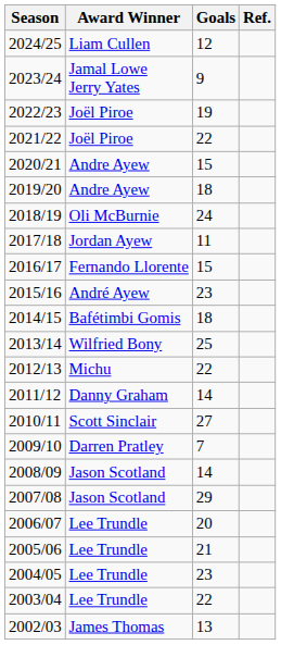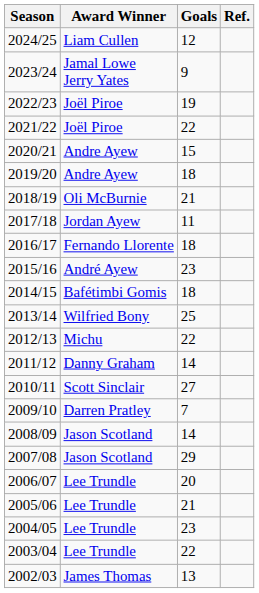 <table class="wikitable">
 <tr>
 <th>Season</th>
 <th>Award Winner</th>
 <th>Goals</th>
 <th>Ref.</th>
 </tr>
 <tr>
 <td>2024/25</td>
 <td><a href='#'>Liam Cullen</a></td>
 <td>12</td>
 <td></td>
 </tr>
 <tr>
 <td>2023/24</td>
 <td><a href='#'>Jamal Lowe</a> <br> <a href='#'>Jerry Yates</a></td>
 <td>9</td>
 <td></td>
 </tr>
 <tr>
 <td>2022/23</td>
 <td><a href='#'>Joël Piroe</a></td>
 <td>19</td>
 <td></td>
 </tr>
 <tr>
 <td>2021/22</td>
 <td><a href='#'>Joël Piroe</a></td>
 <td>22</td>
 <td></td>
 </tr>
 <tr>
 <td>2020/21</td>
 <td><a href='#'>Andre Ayew</a></td>
 <td>15</td>
 <td></td>
 </tr>
 <tr>
 <td>2019/20</td>
 <td><a href='#'>Andre Ayew</a></td>
 <td>18</td>
 <td></td>
 </tr>
 <tr>
 <td>2018/19</td>
 <td><a href='#'>Oli McBurnie</a></td>
-<td>24</td>
+<td>21</td>
 <td></td>
 </tr>
 <tr>
 <td>2017/18</td>
 <td><a href='#'>Jordan Ayew</a></td>
 <td>11</td>
 <td></td>
 </tr>
 <tr>
 <td>2016/17</td>
 <td><a href='#'>Fernando Llorente</a></td>
-<td>15</td>
+<td>18</td>
 <td></td>
 </tr>
 <tr>
 <td>2015/16</td>
 <td><a href='#'>André Ayew</a></td>
 <td>23</td>
 <td></td>
 </tr>
 <tr>
 <td>2014/15</td>
 <td><a href='#'>Bafétimbi Gomis</a></td>
 <td>18</td>
 <td></td>
 </tr>
 <tr>
 <td>2013/14</td>
 <td><a href='#'>Wilfried Bony</a></td>
 <td>25</td>
 <td></td>
 </tr>
 <tr>
 <td>2012/13</td>
 <td><a href='#'>Michu</a></td>
 <td>22</td>
 <td></td>
 </tr>
 <tr>
 <td>2011/12</td>
 <td><a href='#'>Danny Graham</a></td>
 <td>14</td>
 <td></td>
 </tr>
 <tr>
 <td>2010/11</td>
 <td><a href='#'>Scott Sinclair</a></td>
 <td>27</td>
 <td></td>
 </tr>
 <tr>
 <td>2009/10</td>
 <td><a href='#'>Darren Pratley</a></td>
 <td>7</td>
 <td></td>
 </tr>
 <tr>
 <td>2008/09</td>
 <td><a href='#'>Jason Scotland</a></td>
 <td>14</td>
 <td></td>
 </tr>
 <tr>
 <td>2007/08</td>
 <td><a href='#'>Jason Scotland</a></td>
 <td>29</td>
 <td></td>
 </tr>
 <tr>
 <td>2006/07</td>
 <td><a href='#'>Lee Trundle</a></td>
 <td>20</td>
 <td></td>
 </tr>
 <tr>
 <td>2005/06</td>
 <td><a href='#'>Lee Trundle</a></td>
 <td>21</td>
 <td></td>
 </tr>
 <tr>
 <td>2004/05</td>
 <td><a href='#'>Lee Trundle</a></td>
 <td>23</td>
 <td></td>
 </tr>
 <tr>
 <td>2003/04</td>
 <td><a href='#'>Lee Trundle</a></td>
 <td>22</td>
 <td></td>
 </tr>
 <tr>
 <td>2002/03</td>
 <td><a href='#'>James Thomas</a></td>
 <td>13</td>
 <td></td>
 </tr>
 </table>
